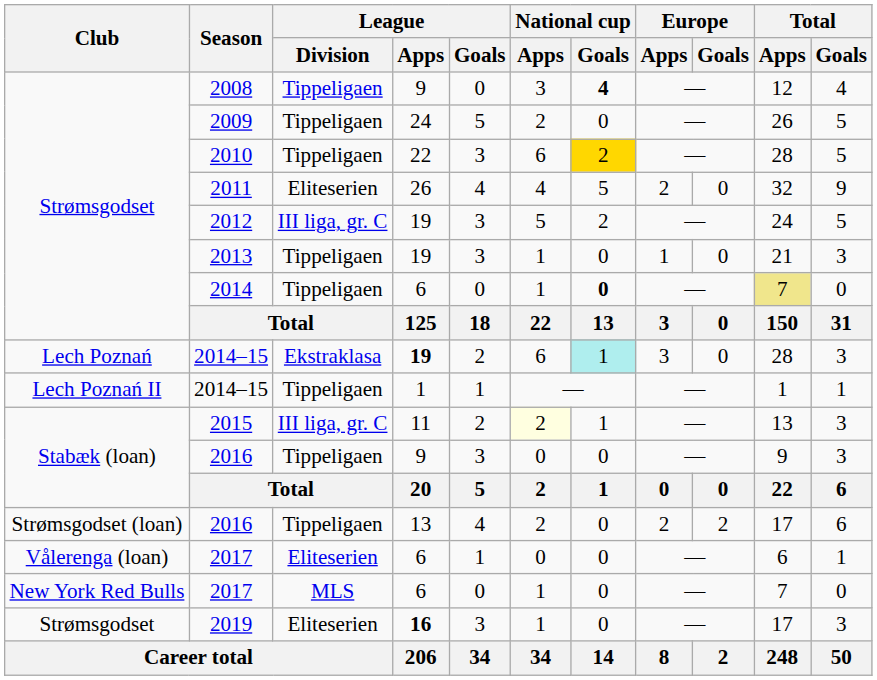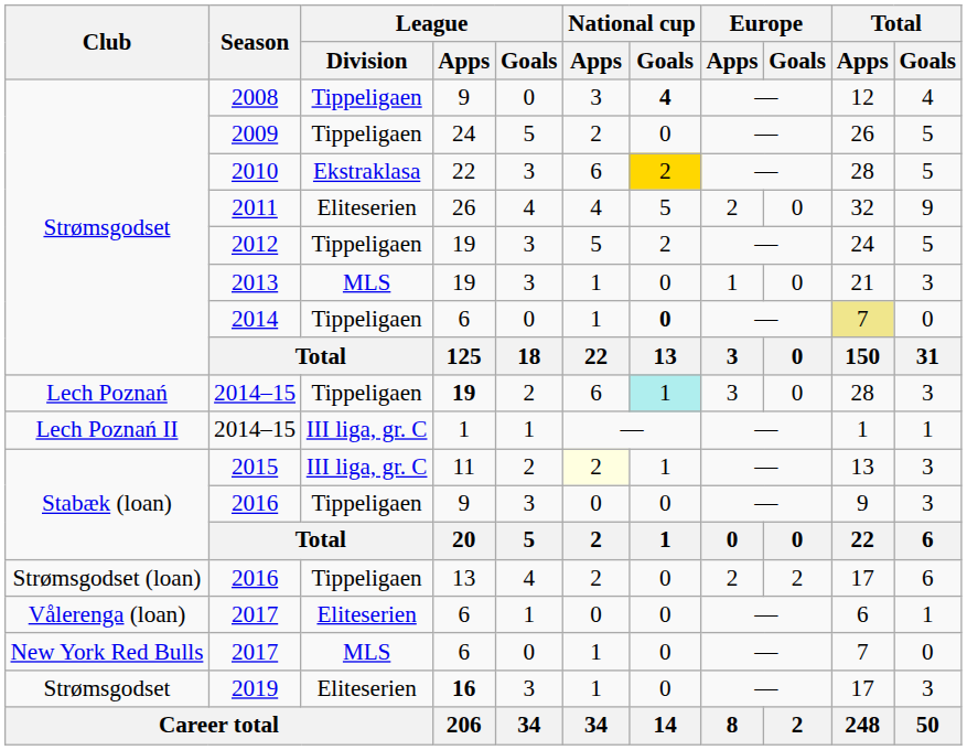 <table class="wikitable" style="text-align: center;">
 <tr>
 <th rowspan="2">Club</th>
 <th rowspan="2">Season</th>
 <th colspan="3">League</th>
 <th colspan="2">National cup</th>
 <th colspan="2">Europe</th>
 <th colspan="2">Total</th>
 </tr>
 <tr>
 <th>Division</th>
 <th>Apps</th>
 <th>Goals</th>
 <th>Apps</th>
 <th>Goals</th>
 <th>Apps</th>
 <th>Goals</th>
 <th>Apps</th>
 <th>Goals</th>
 </tr>
 <tr>
 <td rowspan="8"><a href='#'>Strømsgodset</a></td>
 <td><a href='#'>2008</a></td>
 <td><a href='#'>Tippeligaen</a></td>
 <td>9</td>
 <td>0</td>
 <td>3</td>
 <td><strong>4</strong></td>
 <td colspan="2">—</td>
 <td>12</td>
 <td>4</td>
 </tr>
 <tr>
 <td><a href='#'>2009</a></td>
 <td>Tippeligaen</td>
 <td>24</td>
 <td>5</td>
 <td>2</td>
 <td>0</td>
 <td colspan="2">—</td>
 <td>26</td>
 <td>5</td>
 </tr>
 <tr>
 <td><a href='#'>2010</a></td>
-<td>Tippeligaen</td>
+<td><a href='#'>Ekstraklasa</a></td>
 <td>22</td>
 <td>3</td>
 <td>6</td>
 <td style="background: gold;">2</td>
 <td colspan="2">—</td>
 <td>28</td>
 <td>5</td>
 </tr>
 <tr>
 <td><a href='#'>2011</a></td>
 <td>Eliteserien</td>
 <td>26</td>
 <td>4</td>
 <td>4</td>
 <td>5</td>
 <td>2</td>
 <td>0</td>
 <td>32</td>
 <td>9</td>
 </tr>
 <tr>
 <td><a href='#'>2012</a></td>
-<td><a href='#'>III liga, gr. C</a></td>
+<td>Tippeligaen</td>
 <td>19</td>
 <td>3</td>
 <td>5</td>
 <td>2</td>
 <td colspan="2">—</td>
 <td>24</td>
 <td>5</td>
 </tr>
 <tr>
 <td><a href='#'>2013</a></td>
-<td>Tippeligaen</td>
+<td><a href='#'>MLS</a></td>
 <td>19</td>
 <td>3</td>
 <td>1</td>
 <td>0</td>
 <td>1</td>
 <td>0</td>
 <td>21</td>
 <td>3</td>
 </tr>
 <tr>
 <td><a href='#'>2014</a></td>
 <td>Tippeligaen</td>
 <td>6</td>
 <td>0</td>
 <td>1</td>
 <td><strong>0</strong></td>
 <td colspan="2">—</td>
 <td style="background: khaki;">7</td>
 <td>0</td>
 </tr>
 <tr>
 <th colspan="2">Total</th>
 <th>125</th>
 <th>18</th>
 <th>22</th>
 <th>13</th>
 <th>3</th>
 <th>0</th>
 <th>150</th>
 <th>31</th>
 </tr>
 <tr>
 <td><a href='#'>Lech Poznań</a></td>
 <td><a href='#'>2014–15</a></td>
-<td><a href='#'>Ekstraklasa</a></td>
+<td>Tippeligaen</td>
 <td><strong>19</strong></td>
 <td>2</td>
 <td>6</td>
 <td style="background: paleturquoise;">1</td>
 <td>3</td>
 <td>0</td>
 <td>28</td>
 <td>3</td>
 </tr>
 <tr>
 <td><a href='#'>Lech Poznań II</a></td>
 <td>2014–15</td>
-<td>Tippeligaen</td>
+<td><a href='#'>III liga, gr. C</a></td>
 <td>1</td>
 <td>1</td>
 <td colspan="2">—</td>
 <td colspan="2">—</td>
 <td>1</td>
 <td>1</td>
 </tr>
 <tr>
 <td rowspan="3"><a href='#'>Stabæk</a> (loan)</td>
 <td><a href='#'>2015</a></td>
 <td><a href='#'>III liga, gr. C</a></td>
 <td>11</td>
 <td>2</td>
 <td style="background: lightyellow;">2</td>
 <td>1</td>
 <td colspan="2">—</td>
 <td>13</td>
 <td>3</td>
 </tr>
 <tr>
 <td><a href='#'>2016</a></td>
 <td>Tippeligaen</td>
 <td>9</td>
 <td>3</td>
 <td>0</td>
 <td>0</td>
 <td colspan="2">—</td>
 <td>9</td>
 <td>3</td>
 </tr>
 <tr>
 <th colspan="2">Total</th>
 <th>20</th>
 <th>5</th>
 <th>2</th>
 <th>1</th>
 <th>0</th>
 <th>0</th>
 <th>22</th>
 <th>6</th>
 </tr>
 <tr>
 <td>Strømsgodset (loan)</td>
 <td><a href='#'>2016</a></td>
 <td>Tippeligaen</td>
 <td>13</td>
 <td>4</td>
 <td>2</td>
 <td>0</td>
 <td>2</td>
 <td>2</td>
 <td>17</td>
 <td>6</td>
 </tr>
 <tr>
 <td><a href='#'>Vålerenga</a> (loan)</td>
 <td><a href='#'>2017</a></td>
 <td><a href='#'>Eliteserien</a></td>
 <td>6</td>
 <td>1</td>
 <td>0</td>
 <td>0</td>
 <td colspan="2">—</td>
 <td>6</td>
 <td>1</td>
 </tr>
 <tr>
 <td><a href='#'>New York Red Bulls</a></td>
 <td><a href='#'>2017</a></td>
 <td><a href='#'>MLS</a></td>
 <td>6</td>
 <td>0</td>
 <td>1</td>
 <td>0</td>
 <td colspan="2">—</td>
 <td>7</td>
 <td>0</td>
 </tr>
 <tr>
 <td>Strømsgodset</td>
 <td><a href='#'>2019</a></td>
 <td>Eliteserien</td>
 <td><strong>16</strong></td>
 <td>3</td>
 <td>1</td>
 <td>0</td>
 <td colspan="2">—</td>
 <td>17</td>
 <td>3</td>
 </tr>
 <tr>
 <th colspan="3">Career total</th>
 <th>206</th>
 <th>34</th>
 <th>34</th>
 <th>14</th>
 <th>8</th>
 <th>2</th>
 <th>248</th>
 <th>50</th>
 </tr>
 </table>
